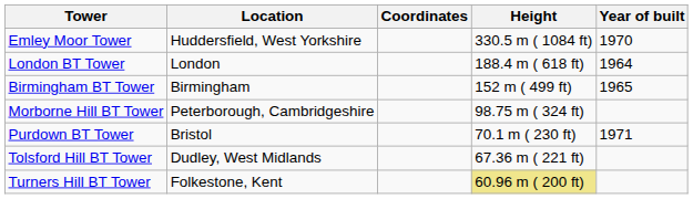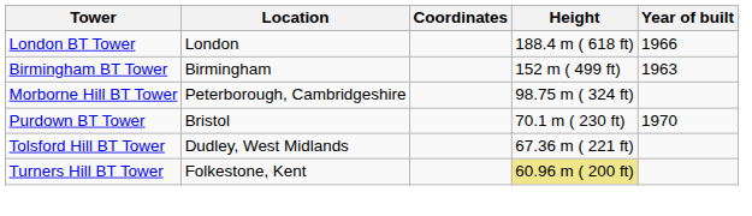 <table class="wikitable sortable">
 <tr>
 <th>Tower</th>
 <th>Location</th>
 <th>Coordinates</th>
 <th>Height</th>
 <th>Year of built</th>
 </tr>
 <tr>
-<td><a href='#'>Emley Moor Tower</a> </td>
-<td>Huddersfield, West Yorkshire</td>
-<td></td>
-<td>330.5 m ( 1084 ft)</td>
-<td>1970</td>
-</tr>
-<tr>
 <td><a href='#'>London BT Tower</a></td>
 <td>London</td>
 <td></td>
 <td>188.4 m ( 618 ft)</td>
-<td>1964</td>
+<td>1966</td>
 </tr>
 <tr>
 <td><a href='#'>Birmingham BT Tower</a></td>
 <td>Birmingham</td>
 <td></td>
 <td>152 m ( 499 ft)</td>
-<td>1965</td>
+<td>1963</td>
 </tr>
 <tr>
 <td><a href='#'>Morborne Hill BT Tower</a></td>
 <td>Peterborough, Cambridgeshire</td>
 <td></td>
 <td>98.75 m ( 324 ft)</td>
 <td></td>
 </tr>
 <tr>
 <td><a href='#'>Purdown BT Tower</a></td>
 <td>Bristol</td>
 <td></td>
 <td>70.1 m ( 230 ft)</td>
-<td>1971</td>
+<td>1970</td>
 </tr>
 <tr>
 <td><a href='#'>Tolsford Hill BT Tower</a></td>
 <td>Dudley, West Midlands</td>
 <td></td>
 <td>67.36 m ( 221 ft)</td>
 <td></td>
 </tr>
 <tr>
 <td><a href='#'>Turners Hill BT Tower</a></td>
 <td>Folkestone, Kent</td>
 <td></td>
 <td style="background: khaki;">60.96 m ( 200 ft)</td>
 <td></td>
 </tr>
 </table>
